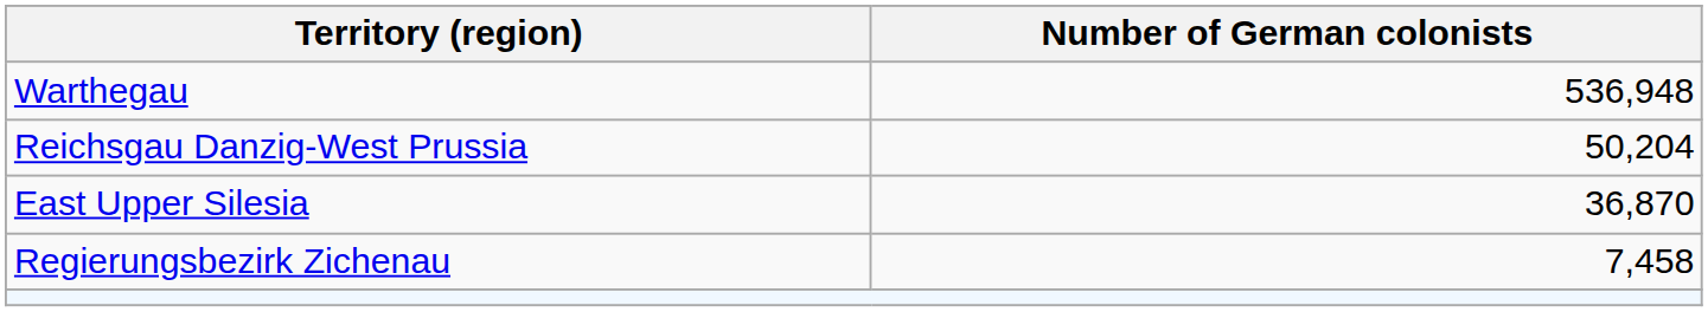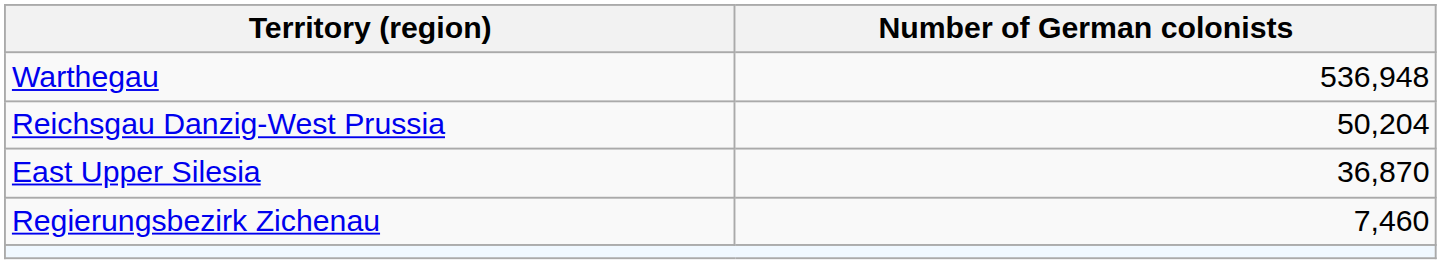 <table class="wikitable" style="width: 60%">
 <tr>
 <th>Territory (region)</th>
 <th>Number of German colonists</th>
 </tr>
 <tr>
 <td><a href='#'>Warthegau</a></td>
 <td style="text-align:right;">536,948</td>
 </tr>
 <tr>
 <td><a href='#'>Reichsgau Danzig-West Prussia</a></td>
 <td style="text-align:right;">50,204</td>
 </tr>
 <tr>
 <td><a href='#'>East Upper Silesia</a></td>
 <td style="text-align:right;">36,870</td>
 </tr>
 <tr>
 <td><a href='#'>Regierungsbezirk Zichenau</a></td>
-<td style="text-align:right;">7,458</td>
+<td style="text-align:right;">7,460</td>
 </tr>
 <tr style="background:#f0f8ff;">
 <td colspan="2"></td>
 </tr>
 </table>
